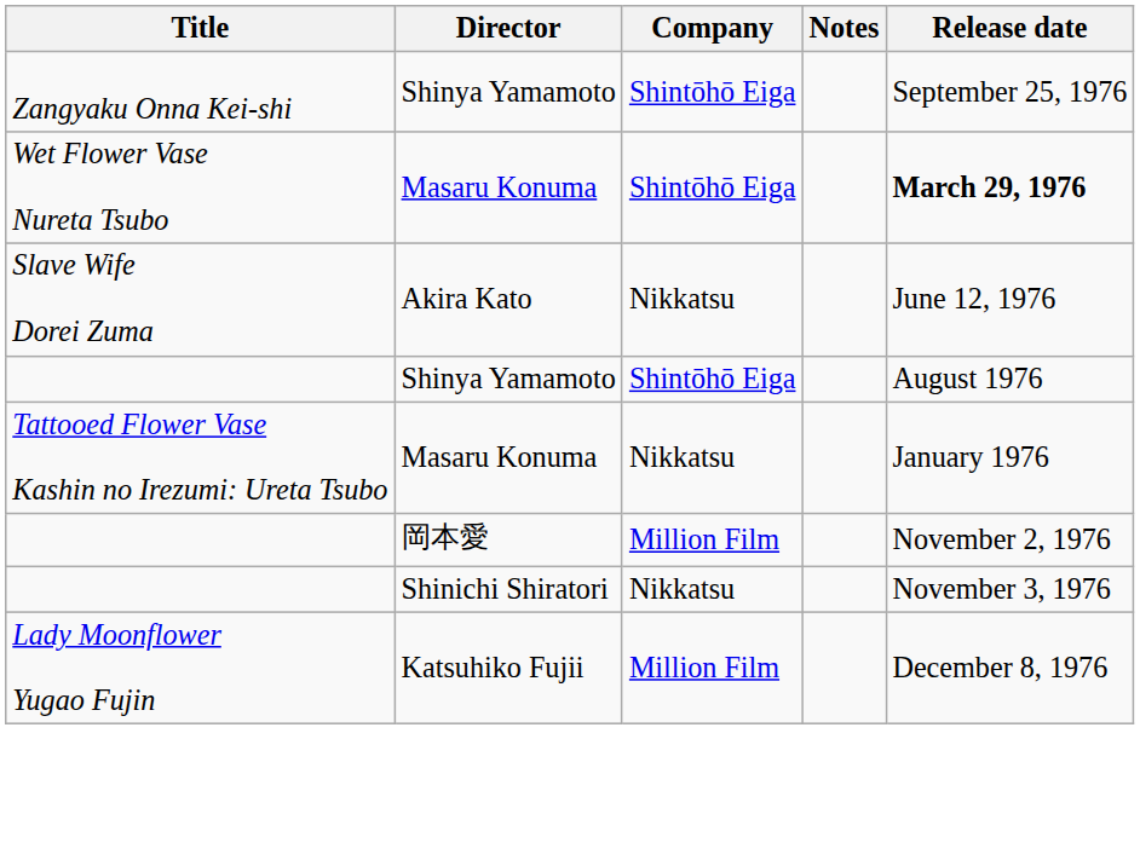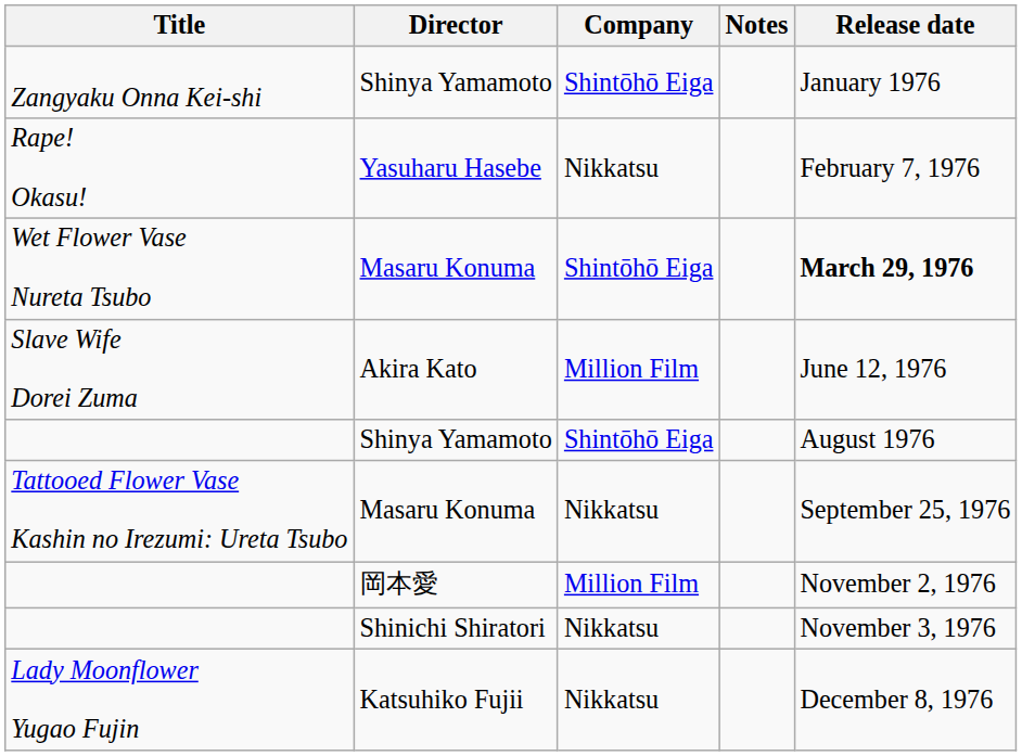 <table class="wikitable">
 <tr>
 <th>Title</th>
 <th>Director</th>
 <th>Company</th>
 <th>Notes</th>
 <th>Release date</th>
 </tr>
 <tr>
 <td><br><em>Zangyaku Onna Kei-shi</em></td>
 <td>Shinya Yamamoto</td>
 <td><a href='#'>Shintōhō Eiga</a></td>
 <td><sup></sup></td>
-<td>September 25, 1976</td>
+<td>January 1976</td>
+</tr>
+<tr>
+<td><em>Rape!</em><br><br><em>Okasu!</em></td>
+<td><a href='#'>Yasuharu Hasebe</a></td>
+<td>Nikkatsu</td>
+<td><sup></sup></td>
+<td>February 7, 1976</td>
 </tr>
 <tr>
 <td><em>Wet Flower Vase</em><br><br><em>Nureta Tsubo</em></td>
 <td><a href='#'>Masaru Konuma</a></td>
 <td><a href='#'>Shintōhō Eiga</a></td>
 <td><sup></sup></td>
 <td><strong>March 29, 1976</strong></td>
 </tr>
 <tr>
 <td><em>Slave Wife</em><br><br><em>Dorei Zuma</em></td>
 <td>Akira Kato</td>
-<td>Nikkatsu</td>
+<td><a href='#'>Million Film</a></td>
 <td><sup></sup></td>
 <td>June 12, 1976</td>
 </tr>
 <tr>
 <td></td>
 <td>Shinya Yamamoto</td>
 <td><a href='#'>Shintōhō Eiga</a></td>
 <td><sup></sup></td>
 <td>August 1976</td>
 </tr>
 <tr>
 <td><em><a href='#'>Tattooed Flower Vase</a></em><br><br><em>Kashin no Irezumi: Ureta Tsubo</em></td>
 <td>Masaru Konuma</td>
 <td>Nikkatsu</td>
 <td><sup></sup></td>
-<td>January 1976</td>
+<td>September 25, 1976</td>
 </tr>
 <tr>
 <td></td>
 <td>岡本愛</td>
 <td><a href='#'>Million Film</a></td>
 <td><sup></sup></td>
 <td>November 2, 1976</td>
 </tr>
 <tr>
 <td></td>
 <td>Shinichi Shiratori</td>
 <td>Nikkatsu</td>
 <td><sup></sup></td>
 <td>November 3, 1976</td>
 </tr>
 <tr>
 <td><em><a href='#'>Lady Moonflower</a></em><br><br><em>Yugao Fujin</em></td>
 <td>Katsuhiko Fujii</td>
-<td><a href='#'>Million Film</a></td>
+<td>Nikkatsu</td>
 <td> </td>
 <td>December 8, 1976</td>
 </tr>
 </table>
